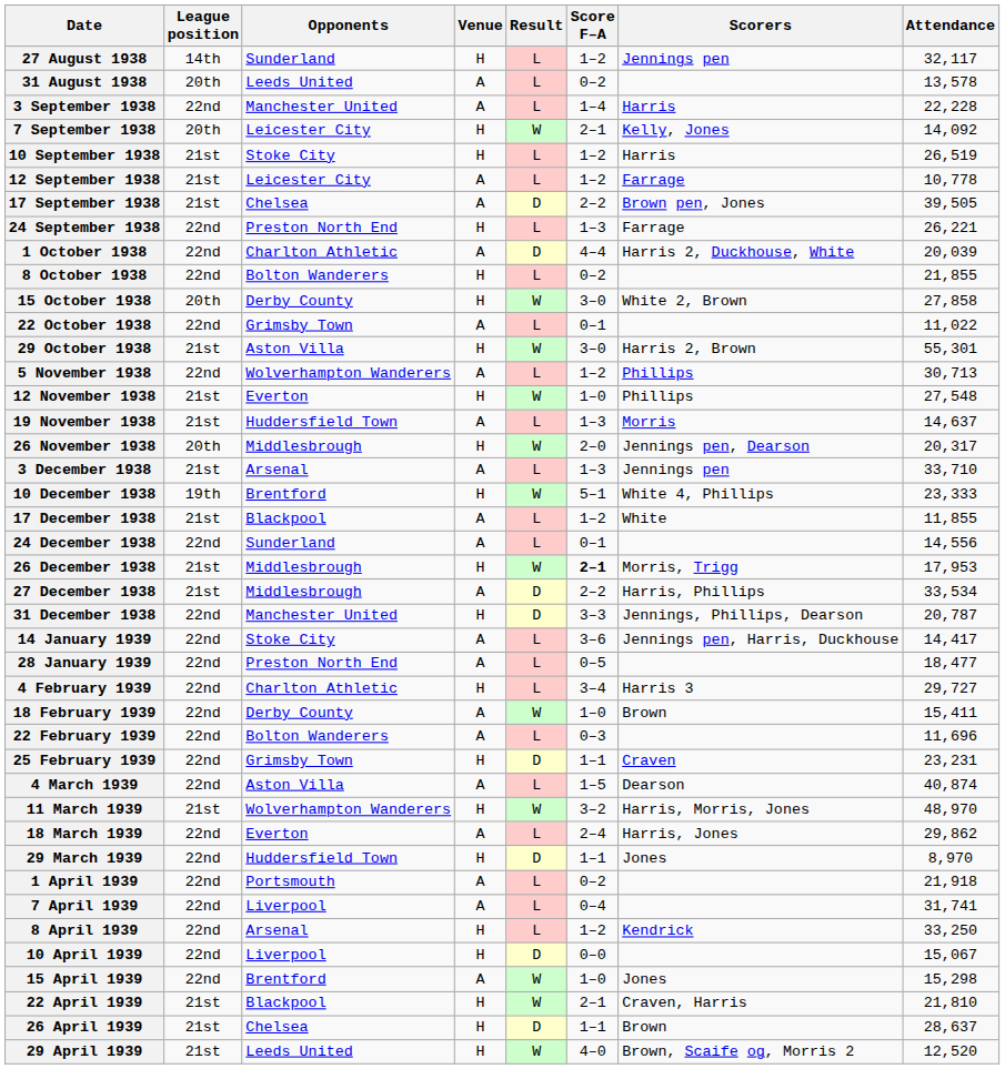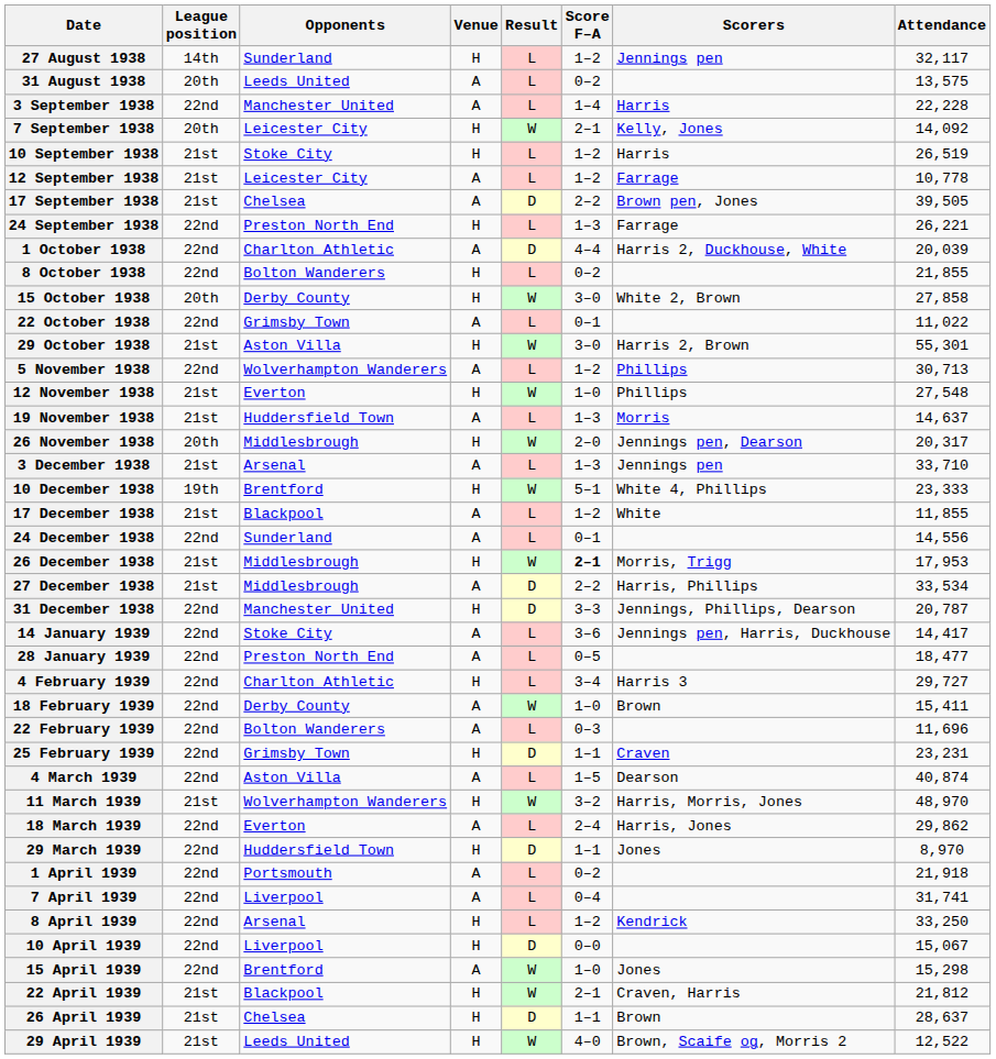 <table class="wikitable plainrowheaders" style="text-align:center">
 <tr>
 <th scope="col">Date</th>
 <th scope="col">League<br>position</th>
 <th scope="col">Opponents</th>
 <th scope="col">Venue</th>
 <th scope="col">Result</th>
 <th scope="col">Score<br>F–A</th>
 <th scope="col">Scorers</th>
 <th scope="col">Attendance</th>
 </tr>
 <tr>
 <th scope="row">27 August 1938</th>
 <td>14th</td>
 <td align="left"><a href='#'>Sunderland</a></td>
 <td>H</td>
 <td style=background:#fcc>L</td>
 <td>1–2</td>
 <td align="left"><a href='#'>Jennings</a> <a href='#'>pen</a></td>
 <td>32,117</td>
 </tr>
 <tr>
 <th scope="row">31 August 1938</th>
 <td>20th</td>
 <td align="left"><a href='#'>Leeds United</a></td>
 <td>A</td>
 <td style=background:#fcc>L</td>
 <td>0–2</td>
 <td></td>
-<td>13,578</td>
+<td>13,575</td>
 </tr>
 <tr>
 <th scope="row">3 September 1938</th>
 <td>22nd</td>
 <td align="left"><a href='#'>Manchester United</a></td>
 <td>A</td>
 <td style=background:#fcc>L</td>
 <td>1–4</td>
 <td align="left"><a href='#'>Harris</a></td>
 <td>22,228</td>
 </tr>
 <tr>
 <th scope="row">7 September 1938</th>
 <td>20th</td>
 <td align="left"><a href='#'>Leicester City</a></td>
 <td>H</td>
 <td style=background:#cfc>W</td>
 <td>2–1</td>
 <td align="left"><a href='#'>Kelly</a>, <a href='#'>Jones</a></td>
 <td>14,092</td>
 </tr>
 <tr>
 <th scope="row">10 September 1938</th>
 <td>21st</td>
 <td align="left"><a href='#'>Stoke City</a></td>
 <td>H</td>
 <td style=background:#fcc>L</td>
 <td>1–2</td>
 <td align="left">Harris</td>
 <td>26,519</td>
 </tr>
 <tr>
 <th scope="row">12 September 1938</th>
 <td>21st</td>
 <td align="left"><a href='#'>Leicester City</a></td>
 <td>A</td>
 <td style=background:#fcc>L</td>
 <td>1–2</td>
 <td align="left"><a href='#'>Farrage</a></td>
 <td>10,778</td>
 </tr>
 <tr>
 <th scope="row">17 September 1938</th>
 <td>21st</td>
 <td align="left"><a href='#'>Chelsea</a></td>
 <td>A</td>
 <td style=background:#ffc>D</td>
 <td>2–2</td>
 <td align="left"><a href='#'>Brown</a> <a href='#'>pen</a>, Jones</td>
 <td>39,505</td>
 </tr>
 <tr>
 <th scope="row">24 September 1938</th>
 <td>22nd</td>
 <td align="left"><a href='#'>Preston North End</a></td>
 <td>H</td>
 <td style=background:#fcc>L</td>
 <td>1–3</td>
 <td align="left">Farrage</td>
 <td>26,221</td>
 </tr>
 <tr>
 <th scope="row">1 October 1938</th>
 <td>22nd</td>
 <td align="left"><a href='#'>Charlton Athletic</a></td>
 <td>A</td>
 <td style=background:#ffc>D</td>
 <td>4–4</td>
 <td align="left">Harris 2, <a href='#'>Duckhouse</a>, <a href='#'>White</a></td>
 <td>20,039</td>
 </tr>
 <tr>
 <th scope="row">8 October 1938</th>
 <td>22nd</td>
 <td align="left"><a href='#'>Bolton Wanderers</a></td>
 <td>H</td>
 <td style=background:#fcc>L</td>
 <td>0–2</td>
 <td></td>
 <td>21,855</td>
 </tr>
 <tr>
 <th scope="row">15 October 1938</th>
 <td>20th</td>
 <td align="left"><a href='#'>Derby County</a></td>
 <td>H</td>
 <td style=background:#cfc>W</td>
 <td>3–0</td>
 <td align="left">White 2, Brown</td>
 <td>27,858</td>
 </tr>
 <tr>
 <th scope="row">22 October 1938</th>
 <td>22nd</td>
 <td align="left"><a href='#'>Grimsby Town</a></td>
 <td>A</td>
 <td style=background:#fcc>L</td>
 <td>0–1</td>
 <td></td>
 <td>11,022</td>
 </tr>
 <tr>
 <th scope="row">29 October 1938</th>
 <td>21st</td>
 <td align="left"><a href='#'>Aston Villa</a></td>
 <td>H</td>
 <td style=background:#cfc>W</td>
 <td>3–0</td>
 <td align="left">Harris 2, Brown</td>
 <td>55,301</td>
 </tr>
 <tr>
 <th scope="row">5 November 1938</th>
 <td>22nd</td>
 <td align="left"><a href='#'>Wolverhampton Wanderers</a></td>
 <td>A</td>
 <td style=background:#fcc>L</td>
 <td>1–2</td>
 <td align="left"><a href='#'>Phillips</a></td>
 <td>30,713</td>
 </tr>
 <tr>
 <th scope="row">12 November 1938</th>
 <td>21st</td>
 <td align="left"><a href='#'>Everton</a></td>
 <td>H</td>
 <td style=background:#cfc>W</td>
 <td>1–0</td>
 <td align="left">Phillips</td>
 <td>27,548</td>
 </tr>
 <tr>
 <th scope="row">19 November 1938</th>
 <td>21st</td>
 <td align="left"><a href='#'>Huddersfield Town</a></td>
 <td>A</td>
 <td style=background:#fcc>L</td>
 <td>1–3</td>
 <td align="left"><a href='#'>Morris</a></td>
 <td>14,637</td>
 </tr>
 <tr>
 <th scope="row">26 November 1938</th>
 <td>20th</td>
 <td align="left"><a href='#'>Middlesbrough</a></td>
 <td>H</td>
 <td style=background:#cfc>W</td>
 <td>2–0</td>
 <td align="left">Jennings <a href='#'>pen</a>, <a href='#'>Dearson</a></td>
 <td>20,317</td>
 </tr>
 <tr>
 <th scope="row">3 December 1938</th>
 <td>21st</td>
 <td align="left"><a href='#'>Arsenal</a></td>
 <td>A</td>
 <td style=background:#fcc>L</td>
 <td>1–3</td>
 <td align="left">Jennings <a href='#'>pen</a></td>
 <td>33,710</td>
 </tr>
 <tr>
 <th scope="row">10 December 1938</th>
 <td>19th</td>
 <td align="left"><a href='#'>Brentford</a></td>
 <td>H</td>
 <td style=background:#cfc>W</td>
 <td>5–1</td>
 <td align="left">White 4, Phillips</td>
 <td>23,333</td>
 </tr>
 <tr>
 <th scope="row">17 December 1938</th>
 <td>21st</td>
 <td align="left"><a href='#'>Blackpool</a></td>
 <td>A</td>
 <td style=background:#fcc>L</td>
 <td>1–2</td>
 <td align="left">White</td>
 <td>11,855</td>
 </tr>
 <tr>
 <th scope="row">24 December 1938</th>
 <td>22nd</td>
 <td align="left"><a href='#'>Sunderland</a></td>
 <td>A</td>
 <td style=background:#fcc>L</td>
 <td>0–1</td>
 <td></td>
 <td>14,556</td>
 </tr>
 <tr>
 <th scope="row">26 December 1938</th>
 <td>21st</td>
 <td align="left"><a href='#'>Middlesbrough</a></td>
 <td>H</td>
 <td style=background:#cfc>W</td>
 <td><strong>2–1</strong></td>
 <td align="left">Morris, <a href='#'>Trigg</a></td>
 <td>17,953</td>
 </tr>
 <tr>
 <th scope="row">27 December 1938</th>
 <td>21st</td>
 <td align="left"><a href='#'>Middlesbrough</a></td>
 <td>A</td>
 <td style=background:#ffc>D</td>
 <td>2–2</td>
 <td align="left">Harris, Phillips</td>
 <td>33,534</td>
 </tr>
 <tr>
 <th scope="row">31 December 1938</th>
 <td>22nd</td>
 <td align="left"><a href='#'>Manchester United</a></td>
 <td>H</td>
 <td style=background:#ffc>D</td>
 <td>3–3</td>
 <td align="left">Jennings, Phillips, Dearson</td>
 <td>20,787</td>
 </tr>
 <tr>
 <th scope="row">14 January 1939</th>
 <td>22nd</td>
 <td align="left"><a href='#'>Stoke City</a></td>
 <td>A</td>
 <td style=background:#fcc>L</td>
 <td>3–6</td>
 <td align="left">Jennings <a href='#'>pen</a>, Harris, Duckhouse</td>
 <td>14,417</td>
 </tr>
 <tr>
 <th scope="row">28 January 1939</th>
 <td>22nd</td>
 <td align="left"><a href='#'>Preston North End</a></td>
 <td>A</td>
 <td style=background:#fcc>L</td>
 <td>0–5</td>
 <td></td>
 <td>18,477</td>
 </tr>
 <tr>
 <th scope="row">4 February 1939</th>
 <td>22nd</td>
 <td align="left"><a href='#'>Charlton Athletic</a></td>
 <td>H</td>
 <td style=background:#fcc>L</td>
 <td>3–4</td>
 <td align="left">Harris 3</td>
 <td>29,727</td>
 </tr>
 <tr>
 <th scope="row">18 February 1939</th>
 <td>22nd</td>
 <td align="left"><a href='#'>Derby County</a></td>
 <td>A</td>
 <td style=background:#cfc>W</td>
 <td>1–0</td>
 <td align="left">Brown</td>
 <td>15,411</td>
 </tr>
 <tr>
 <th scope="row">22 February 1939</th>
 <td>22nd</td>
 <td align="left"><a href='#'>Bolton Wanderers</a></td>
 <td>A</td>
 <td style=background:#fcc>L</td>
 <td>0–3</td>
 <td></td>
 <td>11,696</td>
 </tr>
 <tr>
 <th scope="row">25 February 1939</th>
 <td>22nd</td>
 <td align="left"><a href='#'>Grimsby Town</a></td>
 <td>H</td>
 <td style=background:#ffc>D</td>
 <td>1–1</td>
 <td align="left"><a href='#'>Craven</a></td>
 <td>23,231</td>
 </tr>
 <tr>
 <th scope="row">4 March 1939</th>
 <td>22nd</td>
 <td align="left"><a href='#'>Aston Villa</a></td>
 <td>A</td>
 <td style=background:#fcc>L</td>
 <td>1–5</td>
 <td align="left">Dearson</td>
 <td>40,874</td>
 </tr>
 <tr>
 <th scope="row">11 March 1939</th>
 <td>21st</td>
 <td align="left"><a href='#'>Wolverhampton Wanderers</a></td>
 <td>H</td>
 <td style=background:#cfc>W</td>
 <td>3–2</td>
 <td align="left">Harris, Morris, Jones</td>
 <td>48,970</td>
 </tr>
 <tr>
 <th scope="row">18 March 1939</th>
 <td>22nd</td>
 <td align="left"><a href='#'>Everton</a></td>
 <td>A</td>
 <td style=background:#fcc>L</td>
 <td>2–4</td>
 <td align="left">Harris, Jones</td>
 <td>29,862</td>
 </tr>
 <tr>
 <th scope="row">29 March 1939</th>
 <td>22nd</td>
 <td align="left"><a href='#'>Huddersfield Town</a></td>
 <td>H</td>
 <td style=background:#ffc>D</td>
 <td>1–1</td>
 <td align="left">Jones</td>
 <td>8,970</td>
 </tr>
 <tr>
 <th scope="row">1 April 1939</th>
 <td>22nd</td>
 <td align="left"><a href='#'>Portsmouth</a></td>
 <td>A</td>
 <td style=background:#fcc>L</td>
 <td>0–2</td>
 <td></td>
 <td>21,918</td>
 </tr>
 <tr>
 <th scope="row">7 April 1939</th>
 <td>22nd</td>
 <td align="left"><a href='#'>Liverpool</a></td>
 <td>A</td>
 <td style=background:#fcc>L</td>
 <td>0–4</td>
 <td></td>
 <td>31,741</td>
 </tr>
 <tr>
 <th scope="row">8 April 1939</th>
 <td>22nd</td>
 <td align="left"><a href='#'>Arsenal</a></td>
 <td>H</td>
 <td style=background:#fcc>L</td>
 <td>1–2</td>
 <td align="left"><a href='#'>Kendrick</a></td>
 <td>33,250</td>
 </tr>
 <tr>
 <th scope="row">10 April 1939</th>
 <td>22nd</td>
 <td align="left"><a href='#'>Liverpool</a></td>
 <td>H</td>
 <td style=background:#ffc>D</td>
 <td>0–0</td>
 <td></td>
 <td>15,067</td>
 </tr>
 <tr>
 <th scope="row">15 April 1939</th>
 <td>22nd</td>
 <td align="left"><a href='#'>Brentford</a></td>
 <td>A</td>
 <td style=background:#cfc>W</td>
 <td>1–0</td>
 <td align="left">Jones</td>
 <td>15,298</td>
 </tr>
 <tr>
 <th scope="row">22 April 1939</th>
 <td>21st</td>
 <td align="left"><a href='#'>Blackpool</a></td>
 <td>H</td>
 <td style=background:#cfc>W</td>
 <td>2–1</td>
 <td align="left">Craven, Harris</td>
-<td>21,810</td>
+<td>21,812</td>
 </tr>
 <tr>
 <th scope="row">26 April 1939</th>
 <td>21st</td>
 <td align="left"><a href='#'>Chelsea</a></td>
 <td>H</td>
 <td style=background:#ffc>D</td>
 <td>1–1</td>
 <td align="left">Brown</td>
 <td>28,637</td>
 </tr>
 <tr>
 <th scope="row">29 April 1939</th>
 <td>21st</td>
 <td align="left"><a href='#'>Leeds United</a></td>
 <td>H</td>
 <td style=background:#cfc>W</td>
 <td>4–0</td>
 <td align="left">Brown, <a href='#'>Scaife</a> <a href='#'>og</a>, Morris 2</td>
-<td>12,520</td>
+<td>12,522</td>
 </tr>
 </table>
